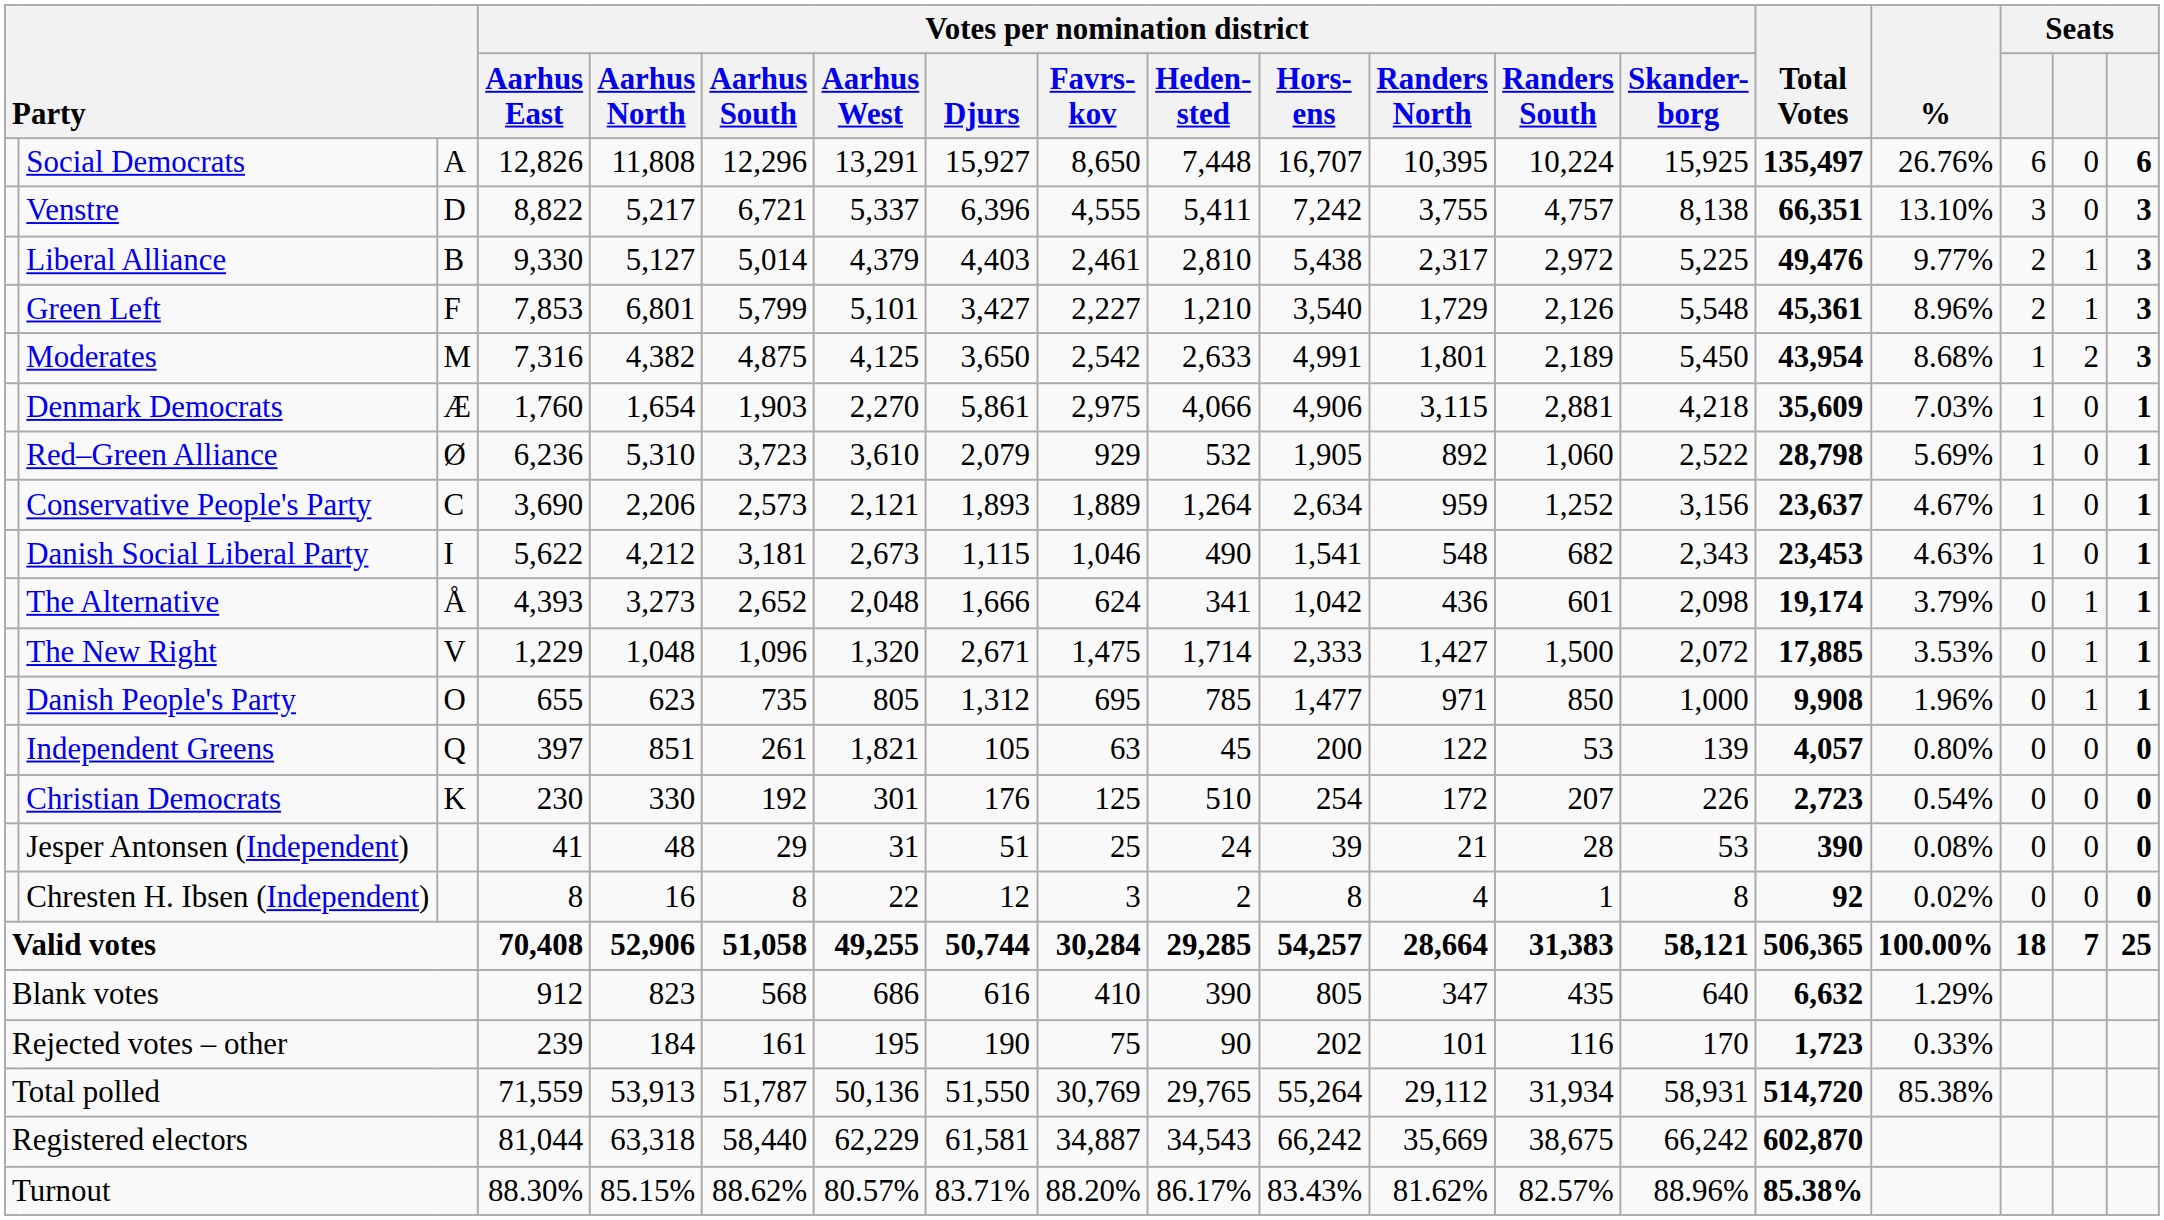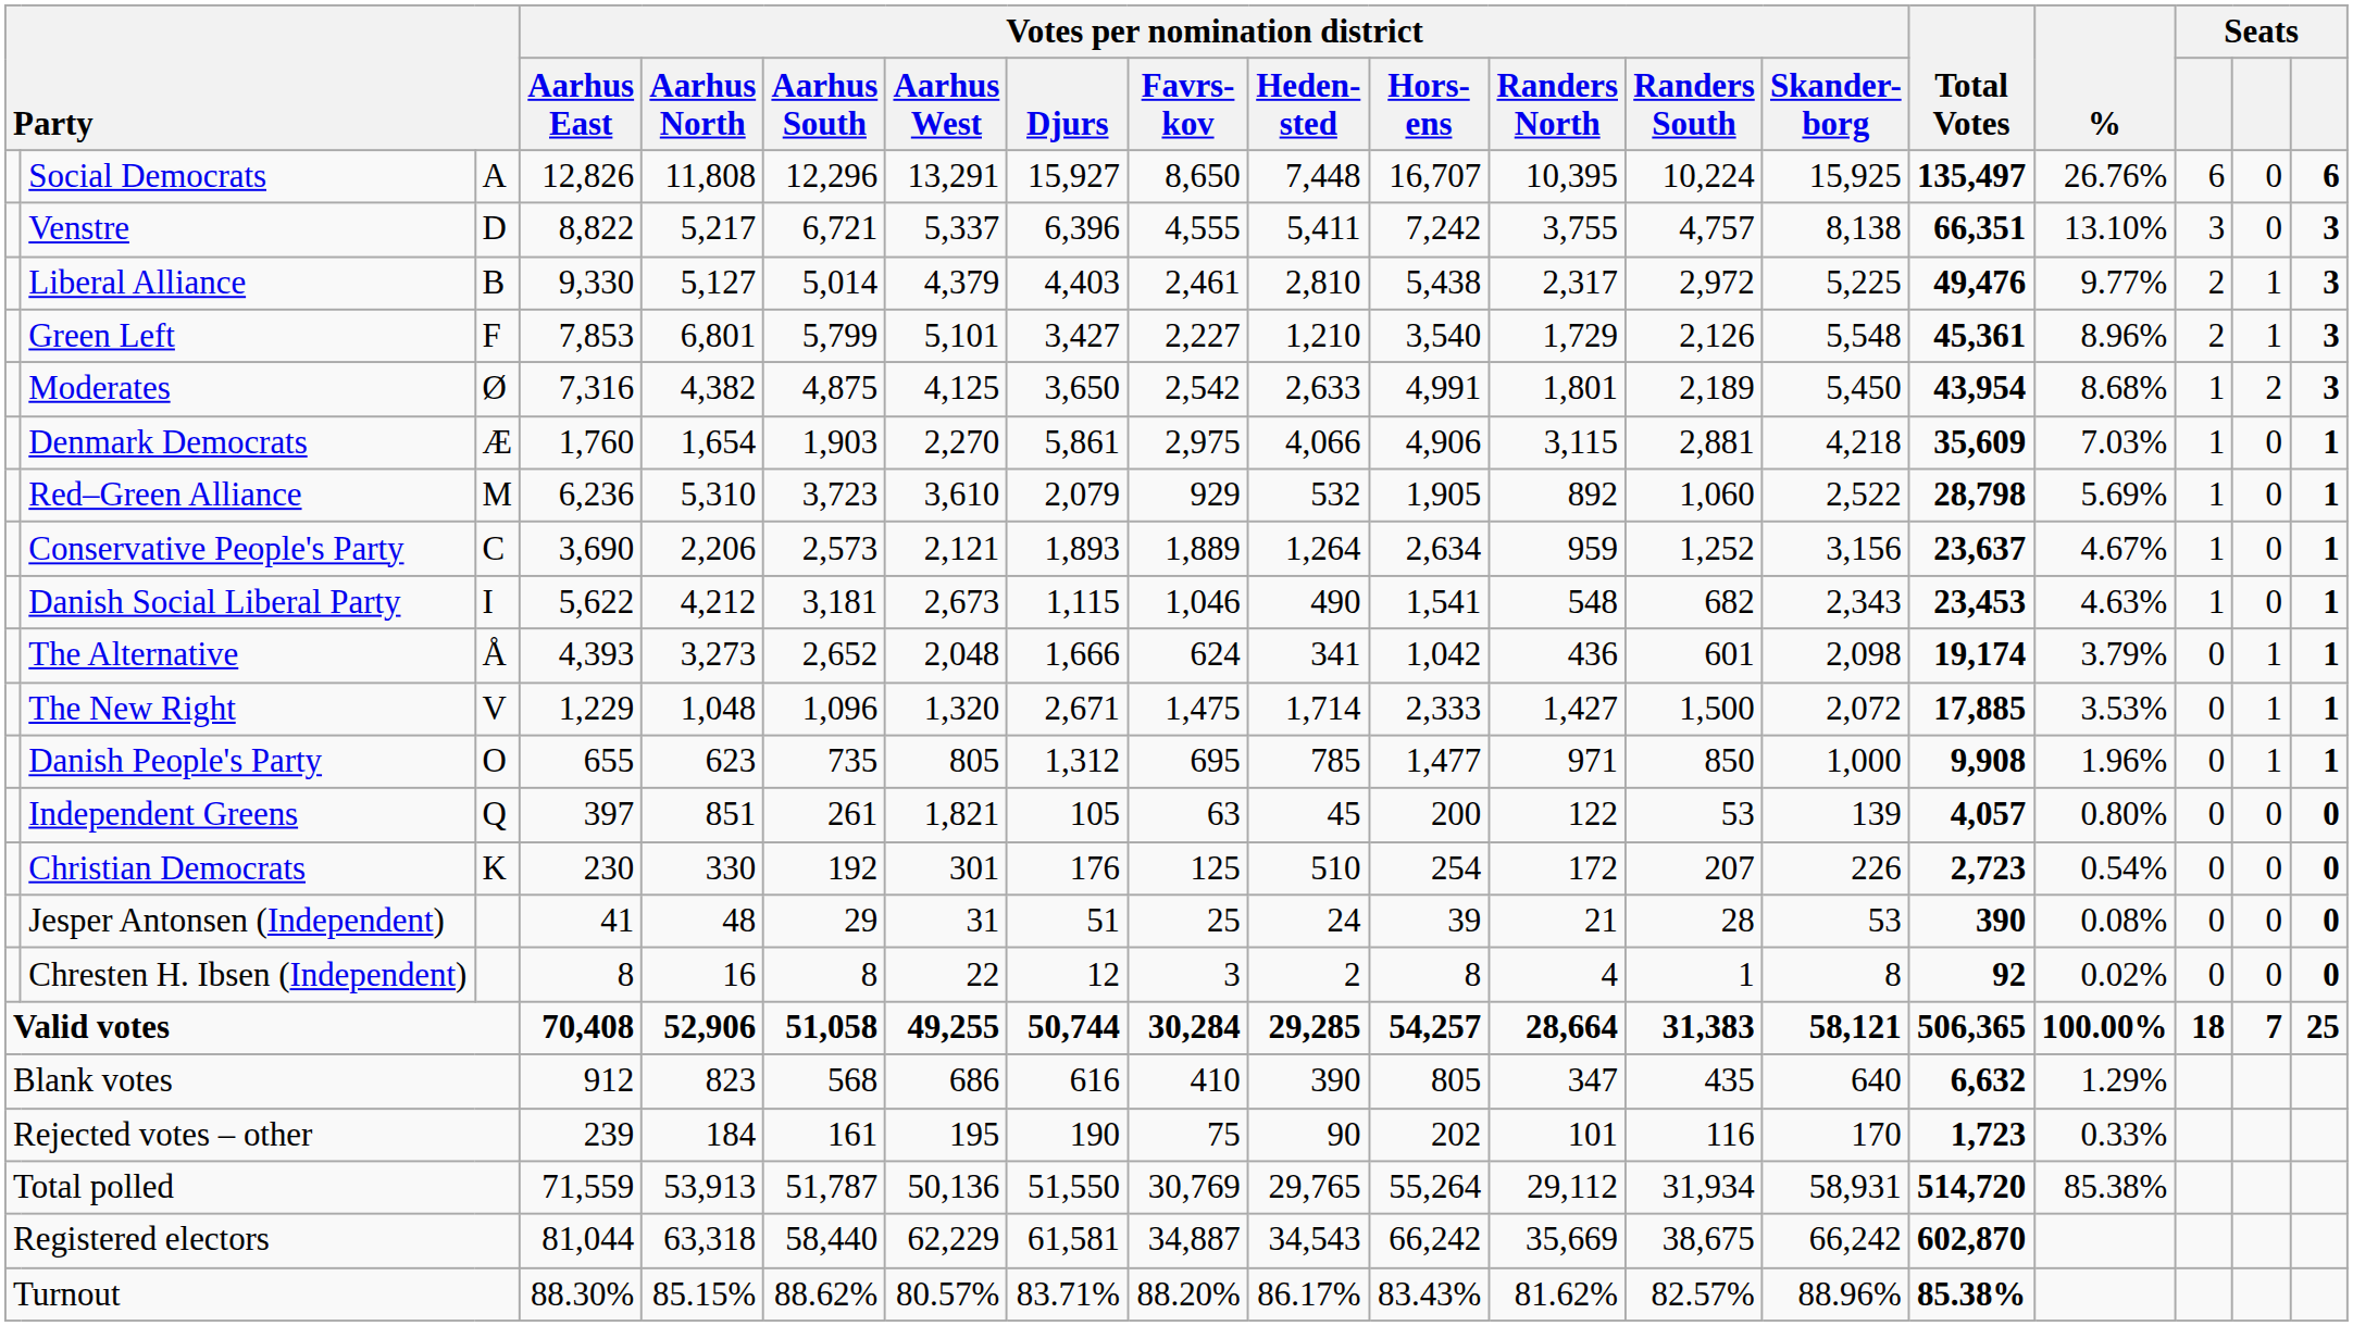 <table class="wikitable" border="1" style="text-align:right;">
 <tr>
 <th style="text-align:left;" valign=bottom rowspan=2 colspan=3>Party</th>
 <th colspan=11>Votes per nomination district</th>
 <th align=center valign=bottom rowspan=2 width="50">Total Votes</th>
 <th align=center valign=bottom rowspan=2 width="50">%</th>
 <th colspan=3>Seats</th>
 </tr>
 <tr>
 <th align=center valign=bottom width="50"><a href='#'>Aarhus East</a></th>
 <th align=center valign=bottom width="50"><a href='#'>Aarhus North</a></th>
 <th align=center valign=bottom width="50"><a href='#'>Aarhus South</a></th>
 <th align=center valign=bottom width="50"><a href='#'>Aarhus West</a></th>
 <th align=center valign=bottom width="50"><a href='#'>Djurs</a></th>
 <th align=center valign=bottom width="50"><a href='#'>Favrs- kov</a></th>
 <th align=center valign=bottom width="50"><a href='#'>Heden- sted</a></th>
 <th align=center valign=bottom width="50"><a href='#'>Hors- ens</a></th>
 <th align=center valign=bottom width="50"><a href='#'>Randers North</a></th>
 <th align=center valign=bottom width="50"><a href='#'>Randers South</a></th>
 <th align=center valign=bottom width="50"><a href='#'>Skander- borg</a></th>
 <th align=center valign=bottom width="20"><small></small></th>
 <th align=center valign=bottom width="20"><small><a href='#'></a></small></th>
 <th align=center valign=bottom width="20"><small></small></th>
 </tr>
 <tr>
 <td></td>
 <td align=left><a href='#'>Social Democrats</a></td>
 <td align=left>A</td>
 <td>12,826</td>
 <td>11,808</td>
 <td>12,296</td>
 <td>13,291</td>
 <td>15,927</td>
 <td>8,650</td>
 <td>7,448</td>
 <td>16,707</td>
 <td>10,395</td>
 <td>10,224</td>
 <td>15,925</td>
 <td><strong>135,497</strong></td>
 <td>26.76%</td>
 <td>6</td>
 <td>0</td>
 <td><strong>6</strong></td>
 </tr>
 <tr>
 <td></td>
 <td align=left><a href='#'>Venstre</a></td>
 <td align=left>D</td>
 <td>8,822</td>
 <td>5,217</td>
 <td>6,721</td>
 <td>5,337</td>
 <td>6,396</td>
 <td>4,555</td>
 <td>5,411</td>
 <td>7,242</td>
 <td>3,755</td>
 <td>4,757</td>
 <td>8,138</td>
 <td><strong>66,351</strong></td>
 <td>13.10%</td>
 <td>3</td>
 <td>0</td>
 <td><strong>3</strong></td>
 </tr>
 <tr>
 <td></td>
 <td align=left><a href='#'>Liberal Alliance</a></td>
 <td align=left>B</td>
 <td>9,330</td>
 <td>5,127</td>
 <td>5,014</td>
 <td>4,379</td>
 <td>4,403</td>
 <td>2,461</td>
 <td>2,810</td>
 <td>5,438</td>
 <td>2,317</td>
 <td>2,972</td>
 <td>5,225</td>
 <td><strong>49,476</strong></td>
 <td>9.77%</td>
 <td>2</td>
 <td>1</td>
 <td><strong>3</strong></td>
 </tr>
 <tr>
 <td></td>
 <td align=left><a href='#'>Green Left</a></td>
 <td align=left>F</td>
 <td>7,853</td>
 <td>6,801</td>
 <td>5,799</td>
 <td>5,101</td>
 <td>3,427</td>
 <td>2,227</td>
 <td>1,210</td>
 <td>3,540</td>
 <td>1,729</td>
 <td>2,126</td>
 <td>5,548</td>
 <td><strong>45,361</strong></td>
 <td>8.96%</td>
 <td>2</td>
 <td>1</td>
 <td><strong>3</strong></td>
 </tr>
 <tr>
 <td></td>
 <td align=left><a href='#'>Moderates</a></td>
-<td align=left>M</td>
+<td align=left>Ø</td>
 <td>7,316</td>
 <td>4,382</td>
 <td>4,875</td>
 <td>4,125</td>
 <td>3,650</td>
 <td>2,542</td>
 <td>2,633</td>
 <td>4,991</td>
 <td>1,801</td>
 <td>2,189</td>
 <td>5,450</td>
 <td><strong>43,954</strong></td>
 <td>8.68%</td>
 <td>1</td>
 <td>2</td>
 <td><strong>3</strong></td>
 </tr>
 <tr>
 <td></td>
 <td align=left><a href='#'>Denmark Democrats</a></td>
 <td align=left>Æ</td>
 <td>1,760</td>
 <td>1,654</td>
 <td>1,903</td>
 <td>2,270</td>
 <td>5,861</td>
 <td>2,975</td>
 <td>4,066</td>
 <td>4,906</td>
 <td>3,115</td>
 <td>2,881</td>
 <td>4,218</td>
 <td><strong>35,609</strong></td>
 <td>7.03%</td>
 <td>1</td>
 <td>0</td>
 <td><strong>1</strong></td>
 </tr>
 <tr>
 <td></td>
 <td align=left><a href='#'>Red–Green Alliance</a></td>
-<td align=left>Ø</td>
+<td align=left>M</td>
 <td>6,236</td>
 <td>5,310</td>
 <td>3,723</td>
 <td>3,610</td>
 <td>2,079</td>
 <td>929</td>
 <td>532</td>
 <td>1,905</td>
 <td>892</td>
 <td>1,060</td>
 <td>2,522</td>
 <td><strong>28,798</strong></td>
 <td>5.69%</td>
 <td>1</td>
 <td>0</td>
 <td><strong>1</strong></td>
 </tr>
 <tr>
 <td></td>
 <td align=left style="white-space: nowrap;"><a href='#'>Conservative People's Party</a></td>
 <td align=left>C</td>
 <td>3,690</td>
 <td>2,206</td>
 <td>2,573</td>
 <td>2,121</td>
 <td>1,893</td>
 <td>1,889</td>
 <td>1,264</td>
 <td>2,634</td>
 <td>959</td>
 <td>1,252</td>
 <td>3,156</td>
 <td><strong>23,637</strong></td>
 <td>4.67%</td>
 <td>1</td>
 <td>0</td>
 <td><strong>1</strong></td>
 </tr>
 <tr>
 <td></td>
 <td align=left><a href='#'>Danish Social Liberal Party</a></td>
 <td align=left>I</td>
 <td>5,622</td>
 <td>4,212</td>
 <td>3,181</td>
 <td>2,673</td>
 <td>1,115</td>
 <td>1,046</td>
 <td>490</td>
 <td>1,541</td>
 <td>548</td>
 <td>682</td>
 <td>2,343</td>
 <td><strong>23,453</strong></td>
 <td>4.63%</td>
 <td>1</td>
 <td>0</td>
 <td><strong>1</strong></td>
 </tr>
 <tr>
 <td></td>
 <td align=left><a href='#'>The Alternative</a></td>
 <td align=left>Å</td>
 <td>4,393</td>
 <td>3,273</td>
 <td>2,652</td>
 <td>2,048</td>
 <td>1,666</td>
 <td>624</td>
 <td>341</td>
 <td>1,042</td>
 <td>436</td>
 <td>601</td>
 <td>2,098</td>
 <td><strong>19,174</strong></td>
 <td>3.79%</td>
 <td>0</td>
 <td>1</td>
 <td><strong>1</strong></td>
 </tr>
 <tr>
 <td></td>
 <td align=left><a href='#'>The New Right</a></td>
 <td align=left>V</td>
 <td>1,229</td>
 <td>1,048</td>
 <td>1,096</td>
 <td>1,320</td>
 <td>2,671</td>
 <td>1,475</td>
 <td>1,714</td>
 <td>2,333</td>
 <td>1,427</td>
 <td>1,500</td>
 <td>2,072</td>
 <td><strong>17,885</strong></td>
 <td>3.53%</td>
 <td>0</td>
 <td>1</td>
 <td><strong>1</strong></td>
 </tr>
 <tr>
 <td></td>
 <td align=left><a href='#'>Danish People's Party</a></td>
 <td align=left>O</td>
 <td>655</td>
 <td>623</td>
 <td>735</td>
 <td>805</td>
 <td>1,312</td>
 <td>695</td>
 <td>785</td>
 <td>1,477</td>
 <td>971</td>
 <td>850</td>
 <td>1,000</td>
 <td><strong>9,908</strong></td>
 <td>1.96%</td>
 <td>0</td>
 <td>1</td>
 <td><strong>1</strong></td>
 </tr>
 <tr>
 <td></td>
 <td align=left><a href='#'>Independent Greens</a></td>
 <td align=left>Q</td>
 <td>397</td>
 <td>851</td>
 <td>261</td>
 <td>1,821</td>
 <td>105</td>
 <td>63</td>
 <td>45</td>
 <td>200</td>
 <td>122</td>
 <td>53</td>
 <td>139</td>
 <td><strong>4,057</strong></td>
 <td>0.80%</td>
 <td>0</td>
 <td>0</td>
 <td><strong>0</strong></td>
 </tr>
 <tr>
 <td></td>
 <td align=left><a href='#'>Christian Democrats</a></td>
 <td align=left>K</td>
 <td>230</td>
 <td>330</td>
 <td>192</td>
 <td>301</td>
 <td>176</td>
 <td>125</td>
 <td>510</td>
 <td>254</td>
 <td>172</td>
 <td>207</td>
 <td>226</td>
 <td><strong>2,723</strong></td>
 <td>0.54%</td>
 <td>0</td>
 <td>0</td>
 <td><strong>0</strong></td>
 </tr>
 <tr>
 <td></td>
 <td align=left>Jesper Antonsen (<a href='#'>Independent</a>)</td>
 <td></td>
 <td>41</td>
 <td>48</td>
 <td>29</td>
 <td>31</td>
 <td>51</td>
 <td>25</td>
 <td>24</td>
 <td>39</td>
 <td>21</td>
 <td>28</td>
 <td>53</td>
 <td><strong>390</strong></td>
 <td>0.08%</td>
 <td>0</td>
 <td>0</td>
 <td><strong>0</strong></td>
 </tr>
 <tr>
 <td></td>
 <td align=left>Chresten H. Ibsen (<a href='#'>Independent</a>)</td>
 <td></td>
 <td>8</td>
 <td>16</td>
 <td>8</td>
 <td>22</td>
 <td>12</td>
 <td>3</td>
 <td>2</td>
 <td>8</td>
 <td>4</td>
 <td>1</td>
 <td>8</td>
 <td><strong>92</strong></td>
 <td>0.02%</td>
 <td>0</td>
 <td>0</td>
 <td><strong>0</strong></td>
 </tr>
 <tr style="font-weight:bold">
 <td align=left colspan=3>Valid votes</td>
 <td>70,408</td>
 <td>52,906</td>
 <td>51,058</td>
 <td>49,255</td>
 <td>50,744</td>
 <td>30,284</td>
 <td>29,285</td>
 <td>54,257</td>
 <td>28,664</td>
 <td>31,383</td>
 <td>58,121</td>
 <td>506,365</td>
 <td>100.00%</td>
 <td>18</td>
 <td>7</td>
 <td>25</td>
 </tr>
 <tr>
 <td align=left colspan=3>Blank votes</td>
 <td>912</td>
 <td>823</td>
 <td>568</td>
 <td>686</td>
 <td>616</td>
 <td>410</td>
 <td>390</td>
 <td>805</td>
 <td>347</td>
 <td>435</td>
 <td>640</td>
 <td><strong>6,632</strong></td>
 <td>1.29%</td>
 <td></td>
 <td></td>
 <td></td>
 </tr>
 <tr>
 <td align=left colspan=3>Rejected votes – other</td>
 <td>239</td>
 <td>184</td>
 <td>161</td>
 <td>195</td>
 <td>190</td>
 <td>75</td>
 <td>90</td>
 <td>202</td>
 <td>101</td>
 <td>116</td>
 <td>170</td>
 <td><strong>1,723</strong></td>
 <td>0.33%</td>
 <td></td>
 <td></td>
 <td></td>
 </tr>
 <tr>
 <td align=left colspan=3>Total polled</td>
 <td>71,559</td>
 <td>53,913</td>
 <td>51,787</td>
 <td>50,136</td>
 <td>51,550</td>
 <td>30,769</td>
 <td>29,765</td>
 <td>55,264</td>
 <td>29,112</td>
 <td>31,934</td>
 <td>58,931</td>
 <td><strong>514,720</strong></td>
 <td>85.38%</td>
 <td></td>
 <td></td>
 <td></td>
 </tr>
 <tr>
 <td align=left colspan=3>Registered electors</td>
 <td>81,044</td>
 <td>63,318</td>
 <td>58,440</td>
 <td>62,229</td>
 <td>61,581</td>
 <td>34,887</td>
 <td>34,543</td>
 <td>66,242</td>
 <td>35,669</td>
 <td>38,675</td>
 <td>66,242</td>
 <td><strong>602,870</strong></td>
 <td></td>
 <td></td>
 <td></td>
 <td></td>
 </tr>
 <tr>
 <td align=left colspan=3>Turnout</td>
 <td>88.30%</td>
 <td>85.15%</td>
 <td>88.62%</td>
 <td>80.57%</td>
 <td>83.71%</td>
 <td>88.20%</td>
 <td>86.17%</td>
 <td>83.43%</td>
 <td>81.62%</td>
 <td>82.57%</td>
 <td>88.96%</td>
 <td><strong>85.38%</strong></td>
 <td></td>
 <td></td>
 <td></td>
 <td></td>
 </tr>
 </table>
